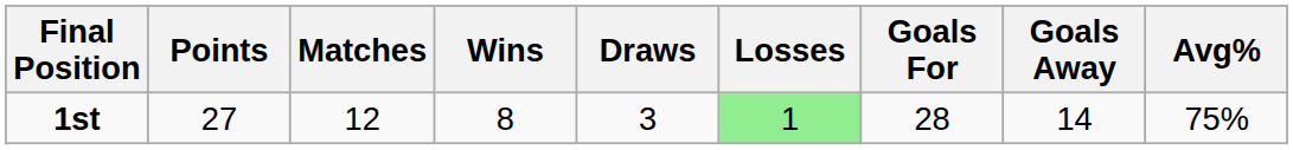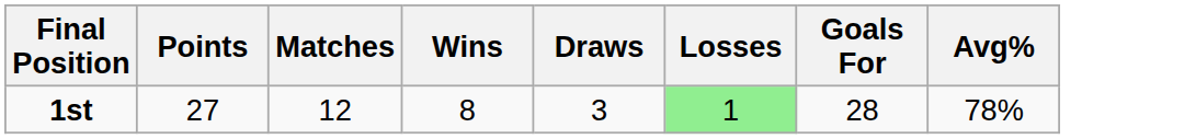 <table class="wikitable" style="font-size: 95%; text-align: center;">
 <tr>
 <th width=60>Final Position</th>
 <th width=60>Points</th>
 <th width=60>Matches</th>
 <th width=60>Wins</th>
 <th width=60>Draws</th>
 <th width=60>Losses</th>
 <th width=60>Goals For</th>
-<th width=60>Goals Away</th>
 <th width=60>Avg%</th>
 </tr>
 <tr>
 <td><strong>1st</strong></td>
 <td>27</td>
 <td>12</td>
 <td>8</td>
 <td>3</td>
 <td style="background: lightgreen;">1</td>
 <td>28</td>
-<td>14</td>
-<td>75%</td>
+<td>78%</td>
 </tr>
 </table>
